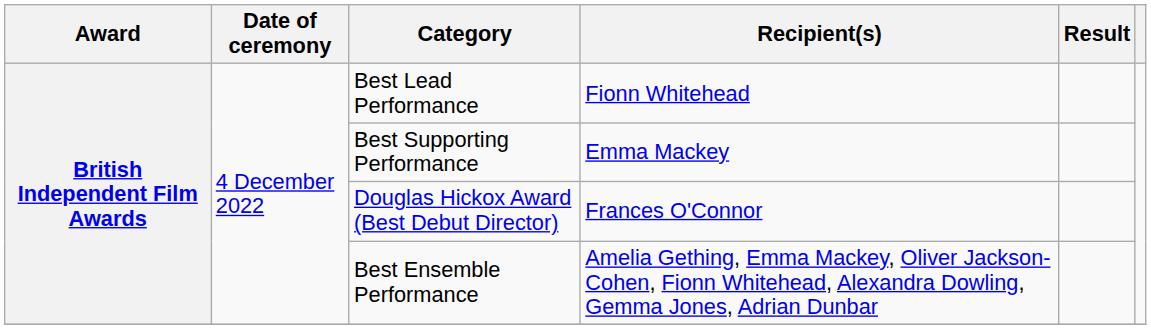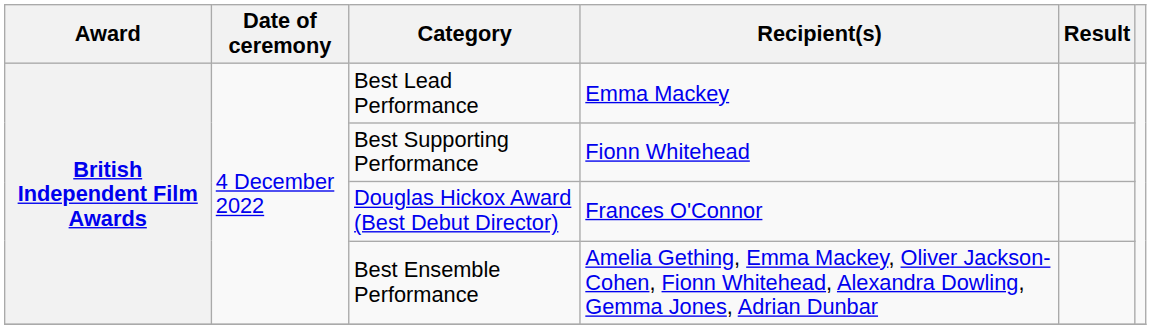 <table class="wikitable sortable plainrowheaders" style="width: 95%;">
 <tr>
 <th scope="col">Award</th>
 <th scope="col">Date of ceremony</th>
 <th scope="col">Category</th>
 <th scope="col">Recipient(s)</th>
 <th scope="col">Result</th>
 <th scope="col" class="unsortable"></th>
 </tr>
 <tr>
 <th rowspan="4" scope="row"><a href='#'>British Independent Film Awards</a></th>
 <td rowspan="4"><a href='#'>4 December 2022</a></td>
 <td>Best Lead Performance</td>
-<td><a href='#'>Fionn Whitehead</a></td>
+<td><a href='#'>Emma Mackey</a></td>
 <td></td>
 <td rowspan="4"></td>
 </tr>
 <tr>
 <td>Best Supporting Performance</td>
-<td><a href='#'>Emma Mackey</a></td>
+<td><a href='#'>Fionn Whitehead</a></td>
 <td></td>
 </tr>
 <tr>
 <td><a href='#'>Douglas Hickox Award (Best Debut Director)</a></td>
 <td><a href='#'>Frances O'Connor</a></td>
 <td></td>
 </tr>
 <tr>
 <td>Best Ensemble Performance</td>
 <td><a href='#'>Amelia Gething</a>, <a href='#'>Emma Mackey</a>, <a href='#'>Oliver Jackson-Cohen</a>, <a href='#'>Fionn Whitehead</a>, <a href='#'>Alexandra Dowling</a>, <a href='#'>Gemma Jones</a>, <a href='#'>Adrian Dunbar</a></td>
 <td></td>
 </tr>
 <tr>
 </tr>
 </table>
